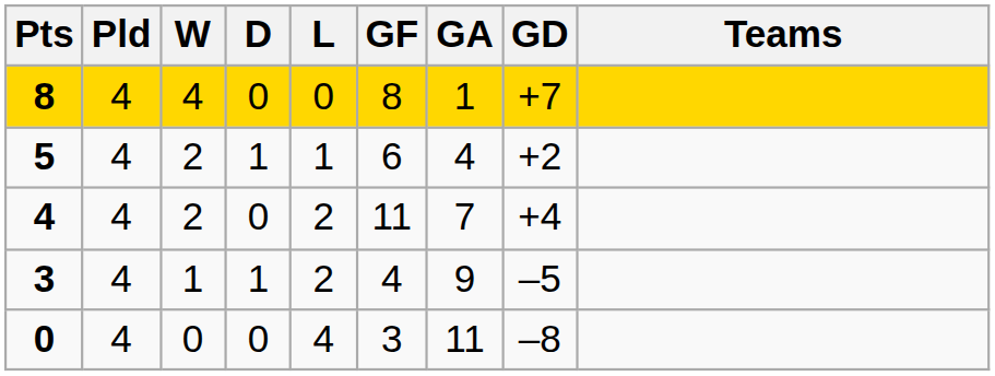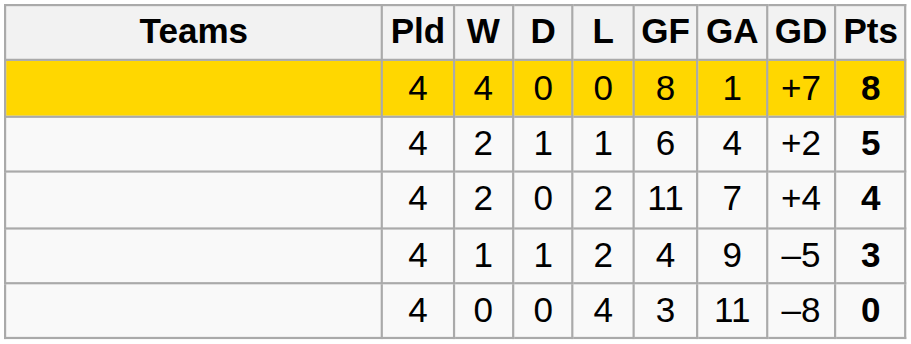 <table class="wikitable" style="text-align: center;">
 <tr>
-<th width=20>Pts</th>
+<th width=165>Teams</th>
 <th width=20>Pld</th>
 <th width=20>W</th>
 <th width=20>D</th>
 <th width=20>L</th>
 <th width=20>GF</th>
 <th width=20>GA</th>
 <th width=20>GD</th>
-<th width=165>Teams</th>
+<th width=20>Pts</th>
 </tr>
 <tr align=center style="background:gold">
-<td><strong>8</strong></td>
+<td style="text-align:left;"></td>
 <td>4</td>
 <td>4</td>
 <td>0</td>
 <td>0</td>
 <td>8</td>
 <td>1</td>
 <td>+7</td>
-<td style="text-align:left;"></td>
+<td><strong>8</strong></td>
 </tr>
 <tr align=center>
-<td><strong>5</strong></td>
+<td style="text-align:left;"></td>
 <td>4</td>
 <td>2</td>
 <td>1</td>
 <td>1</td>
 <td>6</td>
 <td>4</td>
 <td>+2</td>
-<td style="text-align:left;"></td>
+<td><strong>5</strong></td>
 </tr>
 <tr align=center>
-<td><strong>4</strong></td>
+<td style="text-align:left;"></td>
 <td>4</td>
 <td>2</td>
 <td>0</td>
 <td>2</td>
 <td>11</td>
 <td>7</td>
 <td>+4</td>
-<td style="text-align:left;"></td>
+<td><strong>4</strong></td>
 </tr>
 <tr align=center>
-<td><strong>3</strong></td>
+<td style="text-align:left;"></td>
 <td>4</td>
 <td>1</td>
 <td>1</td>
 <td>2</td>
 <td>4</td>
 <td>9</td>
 <td>–5</td>
-<td style="text-align:left;"></td>
+<td><strong>3</strong></td>
 </tr>
 <tr align=center>
-<td><strong>0</strong></td>
+<td style="text-align:left;"></td>
 <td>4</td>
 <td>0</td>
 <td>0</td>
 <td>4</td>
 <td>3</td>
 <td>11</td>
 <td>–8</td>
-<td style="text-align:left;"></td>
+<td><strong>0</strong></td>
 </tr>
 </table>
